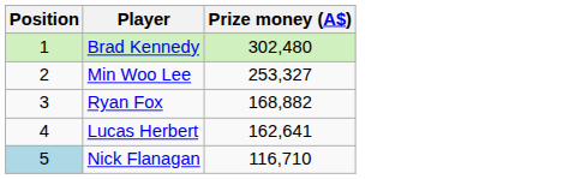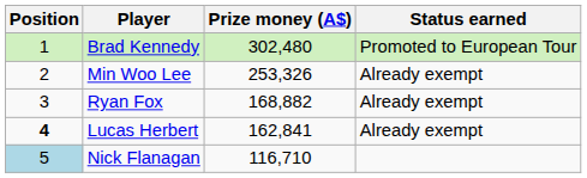 <table class="wikitable">
 <tr>
 <th>Position</th>
 <th>Player</th>
 <th>Prize money (<a href='#'>A$</a>)</th>
+<th>Status earned</th>
 </tr>
 <tr style="background:#D0F0C0;">
 <td align=center>1</td>
 <td> <a href='#'>Brad Kennedy</a></td>
 <td align=center>302,480</td>
+<td>Promoted to European Tour</td>
 </tr>
 <tr>
 <td align=center>2</td>
 <td> <a href='#'>Min Woo Lee</a></td>
-<td align=center>253,327</td>
+<td align=center>253,326</td>
+<td>Already exempt</td>
 </tr>
 <tr>
 <td align=center>3</td>
 <td> <a href='#'>Ryan Fox</a></td>
 <td align=center>168,882</td>
+<td>Already exempt</td>
 </tr>
 <tr>
-<td align=center>4</td>
+<td align=center><strong>4</strong></td>
 <td> <a href='#'>Lucas Herbert</a></td>
-<td align=center>162,641</td>
+<td align=center>162,841</td>
+<td>Already exempt</td>
 </tr>
 <tr>
 <td align=center style="background: lightblue;">5</td>
 <td> <a href='#'>Nick Flanagan</a></td>
 <td align=center>116,710</td>
+<td></td>
 </tr>
 </table>
